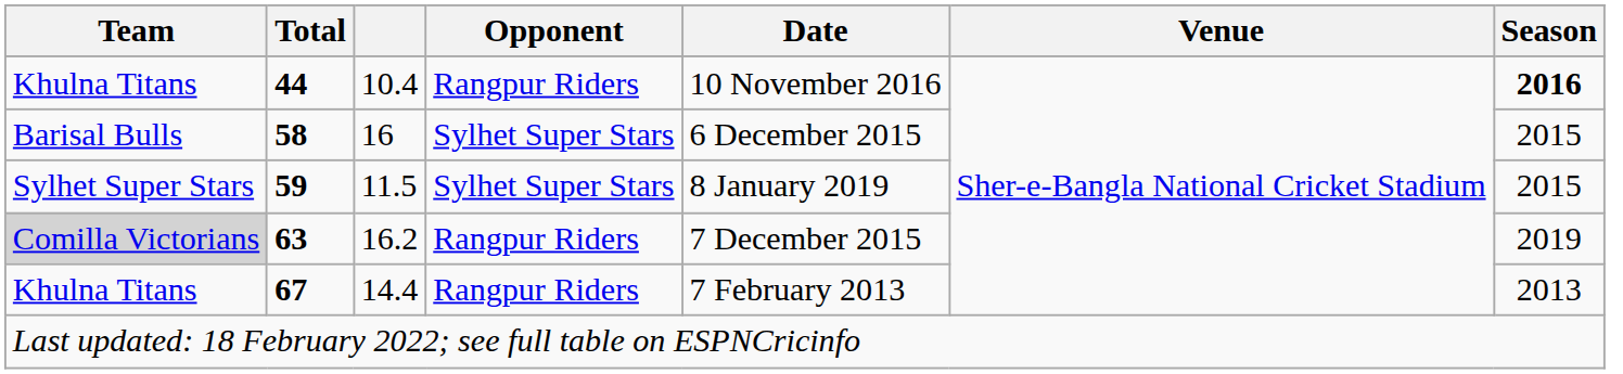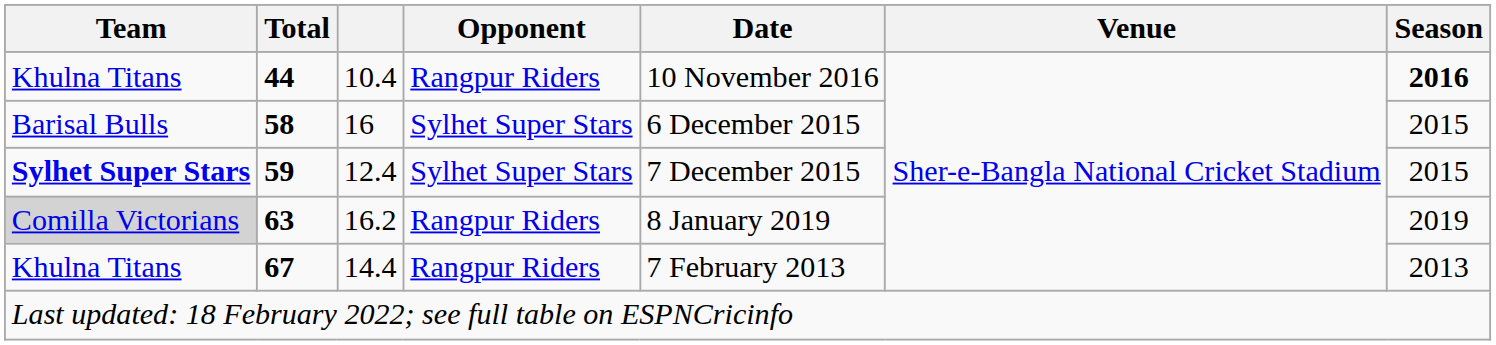 <table class="wikitable">
 <tr>
 <th>Team</th>
 <th>Total</th>
 <th></th>
 <th>Opponent</th>
 <th>Date</th>
 <th>Venue</th>
 <th>Season</th>
 </tr>
 <tr>
 <td><a href='#'>Khulna Titans</a></td>
 <td><strong>44</strong></td>
 <td>10.4</td>
 <td><a href='#'>Rangpur Riders</a></td>
 <td>10 November 2016</td>
 <td rowspan=5><a href='#'>Sher-e-Bangla National Cricket Stadium</a></td>
 <td align=center><strong>2016</strong></td>
 </tr>
 <tr>
 <td><a href='#'>Barisal Bulls</a></td>
 <td><strong>58</strong></td>
 <td>16</td>
 <td><a href='#'>Sylhet Super Stars</a></td>
 <td>6 December 2015</td>
 <td align=center>2015</td>
 </tr>
 <tr>
+<td><strong><a href='#'>Sylhet Super Stars</a></strong></td>
+<td><strong>59</strong></td>
+<td>12.4</td>
 <td><a href='#'>Sylhet Super Stars</a></td>
-<td><strong>59</strong></td>
-<td>11.5</td>
-<td><a href='#'>Sylhet Super Stars</a></td>
-<td>8 January 2019</td>
+<td>7 December 2015</td>
 <td align=center>2015</td>
 </tr>
 <tr>
 <td style="background: lightgrey;"><a href='#'>Comilla Victorians</a></td>
 <td><strong>63</strong></td>
 <td>16.2</td>
 <td><a href='#'>Rangpur Riders</a></td>
-<td>7 December 2015</td>
+<td>8 January 2019</td>
 <td align=center>2019</td>
 </tr>
 <tr>
 <td><a href='#'>Khulna Titans</a></td>
 <td><strong>67</strong></td>
 <td>14.4</td>
 <td><a href='#'>Rangpur Riders</a></td>
 <td>7 February 2013</td>
 <td align=center>2013</td>
 </tr>
 <tr>
 <td colspan=10><em>Last updated: 18 February 2022; see full table on ESPNCricinfo</em></td>
 </tr>
 </table>
